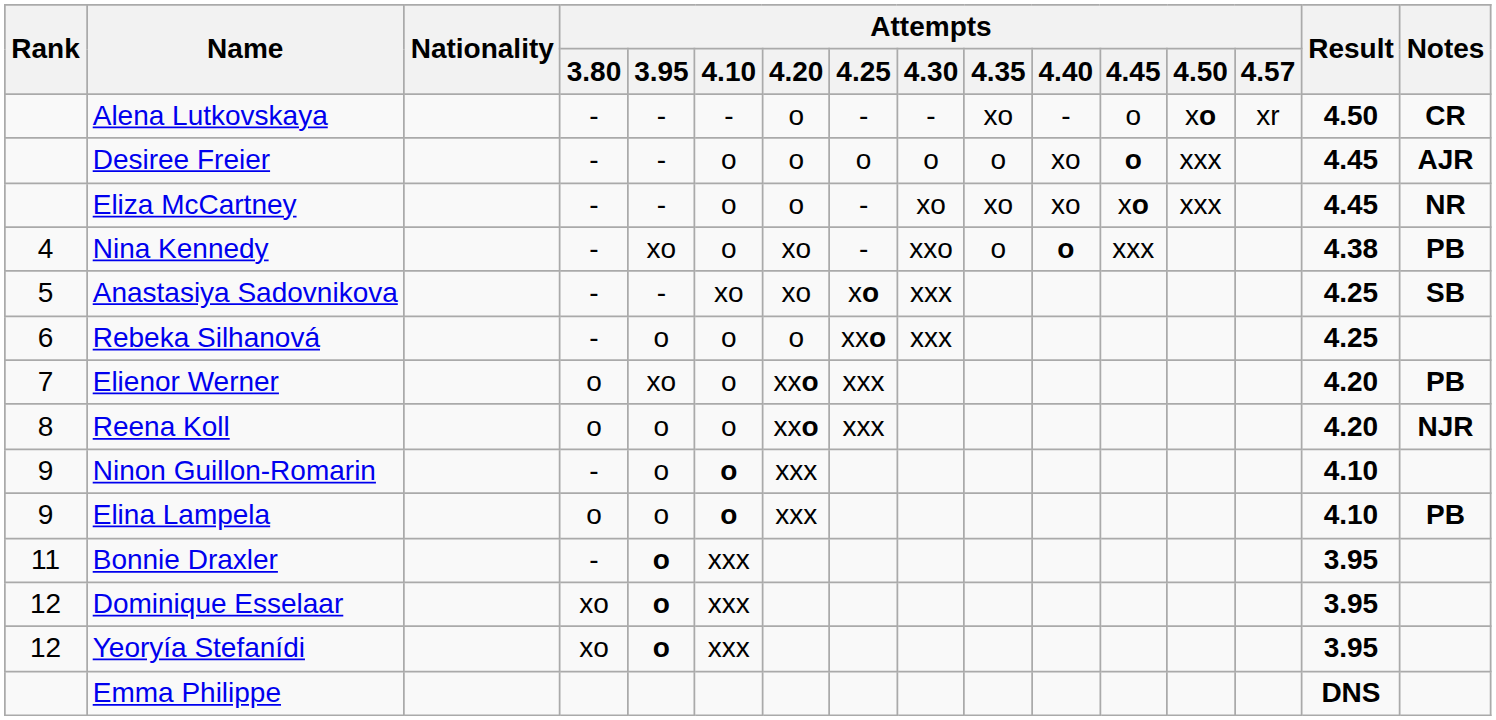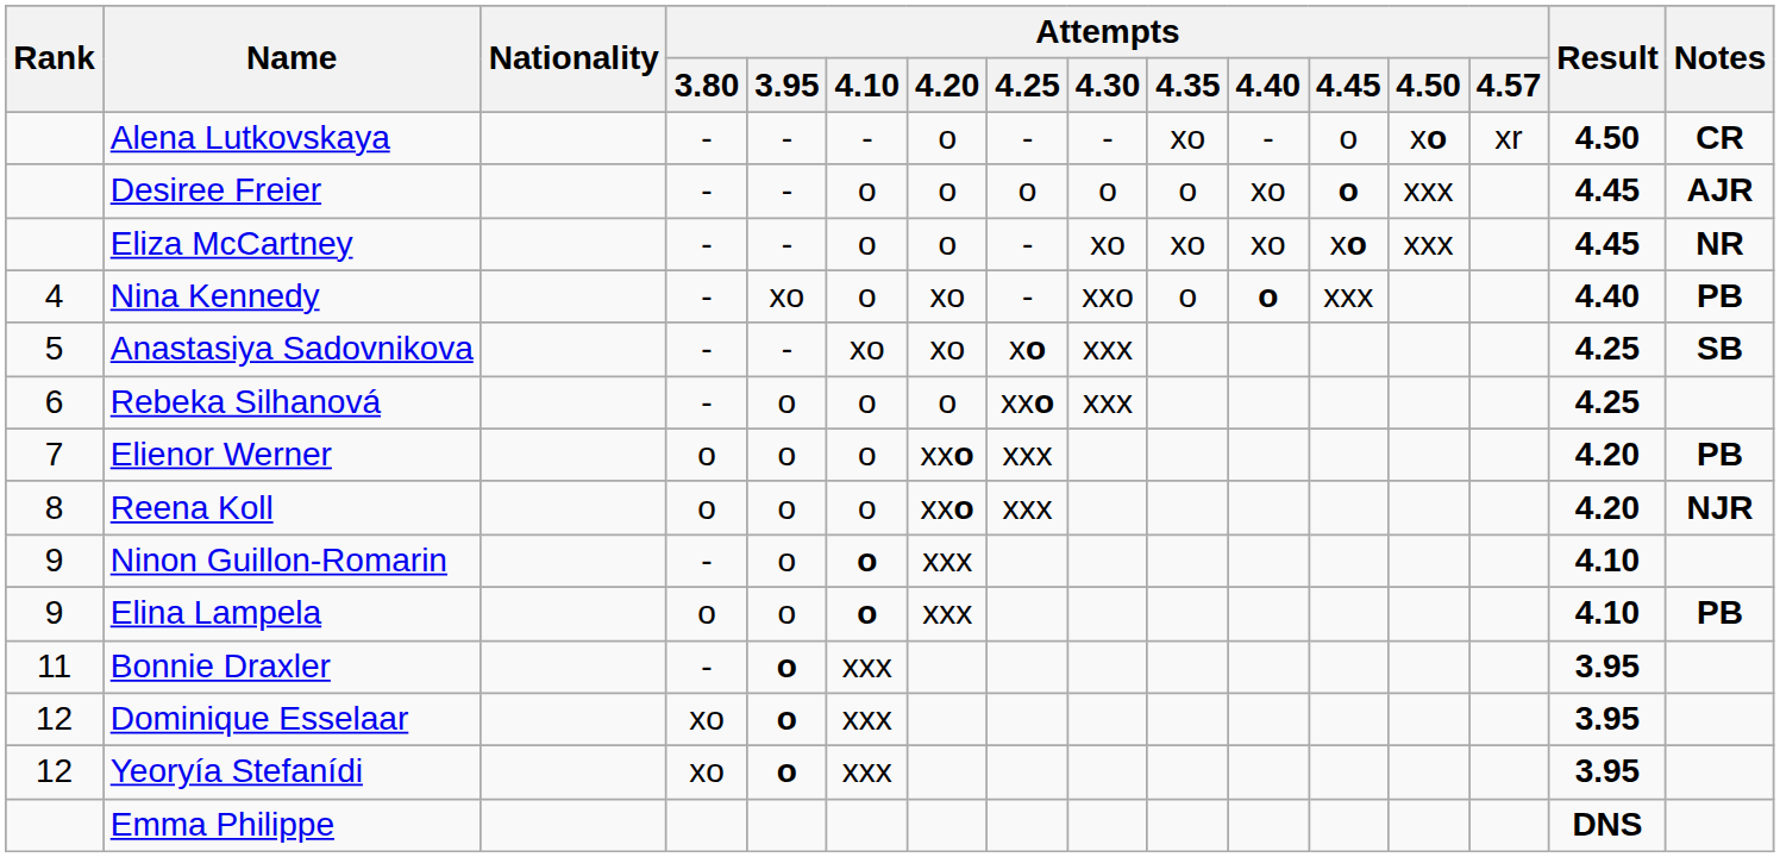 <table class="wikitable sortable" style="text-align:center">
 <tr>
 <th rowspan=2>Rank</th>
 <th rowspan=2>Name</th>
 <th rowspan=2>Nationality</th>
 <th colspan=11>Attempts</th>
 <th rowspan=2>Result</th>
 <th rowspan=2>Notes</th>
 </tr>
 <tr>
 <th>3.80</th>
 <th>3.95</th>
 <th>4.10</th>
 <th>4.20</th>
 <th>4.25</th>
 <th>4.30</th>
 <th>4.35</th>
 <th>4.40</th>
 <th>4.45</th>
 <th>4.50</th>
 <th>4.57</th>
 </tr>
 <tr>
 <td></td>
 <td align=left><a href='#'>Alena Lutkovskaya</a></td>
 <td align=left></td>
 <td>-</td>
 <td>-</td>
 <td>-</td>
 <td>o</td>
 <td>-</td>
 <td>-</td>
 <td>xo</td>
 <td>-</td>
 <td>o</td>
 <td>x<strong>o</strong></td>
 <td>xr</td>
 <td><strong>4.50</strong></td>
 <td><strong>CR</strong></td>
 </tr>
 <tr>
 <td></td>
 <td align=left><a href='#'>Desiree Freier</a></td>
 <td align=left></td>
 <td>-</td>
 <td>-</td>
 <td>o</td>
 <td>o</td>
 <td>o</td>
 <td>o</td>
 <td>o</td>
 <td>xo</td>
 <td><strong>o</strong></td>
 <td>xxx</td>
 <td></td>
 <td><strong>4.45</strong></td>
 <td><strong>AJR</strong></td>
 </tr>
 <tr>
 <td></td>
 <td align=left><a href='#'>Eliza McCartney</a></td>
 <td align=left></td>
 <td>-</td>
 <td>-</td>
 <td>o</td>
 <td>o</td>
 <td>-</td>
 <td>xo</td>
 <td>xo</td>
 <td>xo</td>
 <td>x<strong>o</strong></td>
 <td>xxx</td>
 <td></td>
 <td><strong>4.45</strong></td>
 <td><strong>NR</strong></td>
 </tr>
 <tr>
 <td>4</td>
 <td align=left><a href='#'>Nina Kennedy</a></td>
 <td align=left></td>
 <td>-</td>
 <td>xo</td>
 <td>o</td>
 <td>xo</td>
 <td>-</td>
 <td>xxo</td>
 <td>o</td>
 <td><strong>o</strong></td>
 <td>xxx</td>
 <td></td>
 <td></td>
-<td><strong>4.38</strong></td>
+<td><strong>4.40</strong></td>
 <td><strong>PB</strong></td>
 </tr>
 <tr>
 <td>5</td>
 <td align=left><a href='#'>Anastasiya Sadovnikova</a></td>
 <td align=left></td>
 <td>-</td>
 <td>-</td>
 <td>xo</td>
 <td>xo</td>
 <td>x<strong>o</strong></td>
 <td>xxx</td>
 <td></td>
 <td></td>
 <td></td>
 <td></td>
 <td></td>
 <td><strong>4.25</strong></td>
 <td><strong>SB</strong></td>
 </tr>
 <tr>
 <td>6</td>
 <td align=left><a href='#'>Rebeka Silhanová</a></td>
 <td align=left></td>
 <td>-</td>
 <td>o</td>
 <td>o</td>
 <td>o</td>
 <td>xx<strong>o</strong></td>
 <td>xxx</td>
 <td></td>
 <td></td>
 <td></td>
 <td></td>
 <td></td>
 <td><strong>4.25</strong></td>
 <td></td>
 </tr>
 <tr>
 <td>7</td>
 <td align=left><a href='#'>Elienor Werner</a></td>
 <td align=left></td>
 <td>o</td>
-<td>xo</td>
+<td>o</td>
 <td>o</td>
 <td>xx<strong>o</strong></td>
 <td>xxx</td>
 <td></td>
 <td></td>
 <td></td>
 <td></td>
 <td></td>
 <td></td>
 <td><strong>4.20</strong></td>
 <td><strong>PB</strong></td>
 </tr>
 <tr>
 <td>8</td>
 <td align=left><a href='#'>Reena Koll</a></td>
 <td align=left></td>
 <td>o</td>
 <td>o</td>
 <td>o</td>
 <td>xx<strong>o</strong></td>
 <td>xxx</td>
 <td></td>
 <td></td>
 <td></td>
 <td></td>
 <td></td>
 <td></td>
 <td><strong>4.20</strong></td>
 <td><strong>NJR</strong></td>
 </tr>
 <tr>
 <td>9</td>
 <td align=left><a href='#'>Ninon Guillon-Romarin</a></td>
 <td align=left></td>
 <td>-</td>
 <td>o</td>
 <td><strong>o</strong></td>
 <td>xxx</td>
 <td></td>
 <td></td>
 <td></td>
 <td></td>
 <td></td>
 <td></td>
 <td></td>
 <td><strong>4.10</strong></td>
 <td></td>
 </tr>
 <tr>
 <td>9</td>
 <td align=left><a href='#'>Elina Lampela</a></td>
 <td align=left></td>
 <td>o</td>
 <td>o</td>
 <td><strong>o</strong></td>
 <td>xxx</td>
 <td></td>
 <td></td>
 <td></td>
 <td></td>
 <td></td>
 <td></td>
 <td></td>
 <td><strong>4.10</strong></td>
 <td><strong>PB</strong></td>
 </tr>
 <tr>
 <td>11</td>
 <td align=left><a href='#'>Bonnie Draxler</a></td>
 <td align=left></td>
 <td>-</td>
 <td><strong>o</strong></td>
 <td>xxx</td>
 <td></td>
 <td></td>
 <td></td>
 <td></td>
 <td></td>
 <td></td>
 <td></td>
 <td></td>
 <td><strong>3.95</strong></td>
 <td></td>
 </tr>
 <tr>
 <td>12</td>
 <td align=left><a href='#'>Dominique Esselaar</a></td>
 <td align=left></td>
 <td>xo</td>
 <td><strong>o</strong></td>
 <td>xxx</td>
 <td></td>
 <td></td>
 <td></td>
 <td></td>
 <td></td>
 <td></td>
 <td></td>
 <td></td>
 <td><strong>3.95</strong></td>
 <td></td>
 </tr>
 <tr>
 <td>12</td>
 <td align=left><a href='#'>Yeoryía Stefanídi</a></td>
 <td align=left></td>
 <td>xo</td>
 <td><strong>o</strong></td>
 <td>xxx</td>
 <td></td>
 <td></td>
 <td></td>
 <td></td>
 <td></td>
 <td></td>
 <td></td>
 <td></td>
 <td><strong>3.95</strong></td>
 <td></td>
 </tr>
 <tr>
 <td></td>
 <td align=left><a href='#'>Emma Philippe</a></td>
 <td align=left></td>
 <td></td>
 <td></td>
 <td></td>
 <td></td>
 <td></td>
 <td></td>
 <td></td>
 <td></td>
 <td></td>
 <td></td>
 <td></td>
 <td><strong>DNS</strong></td>
 <td></td>
 </tr>
 </table>
